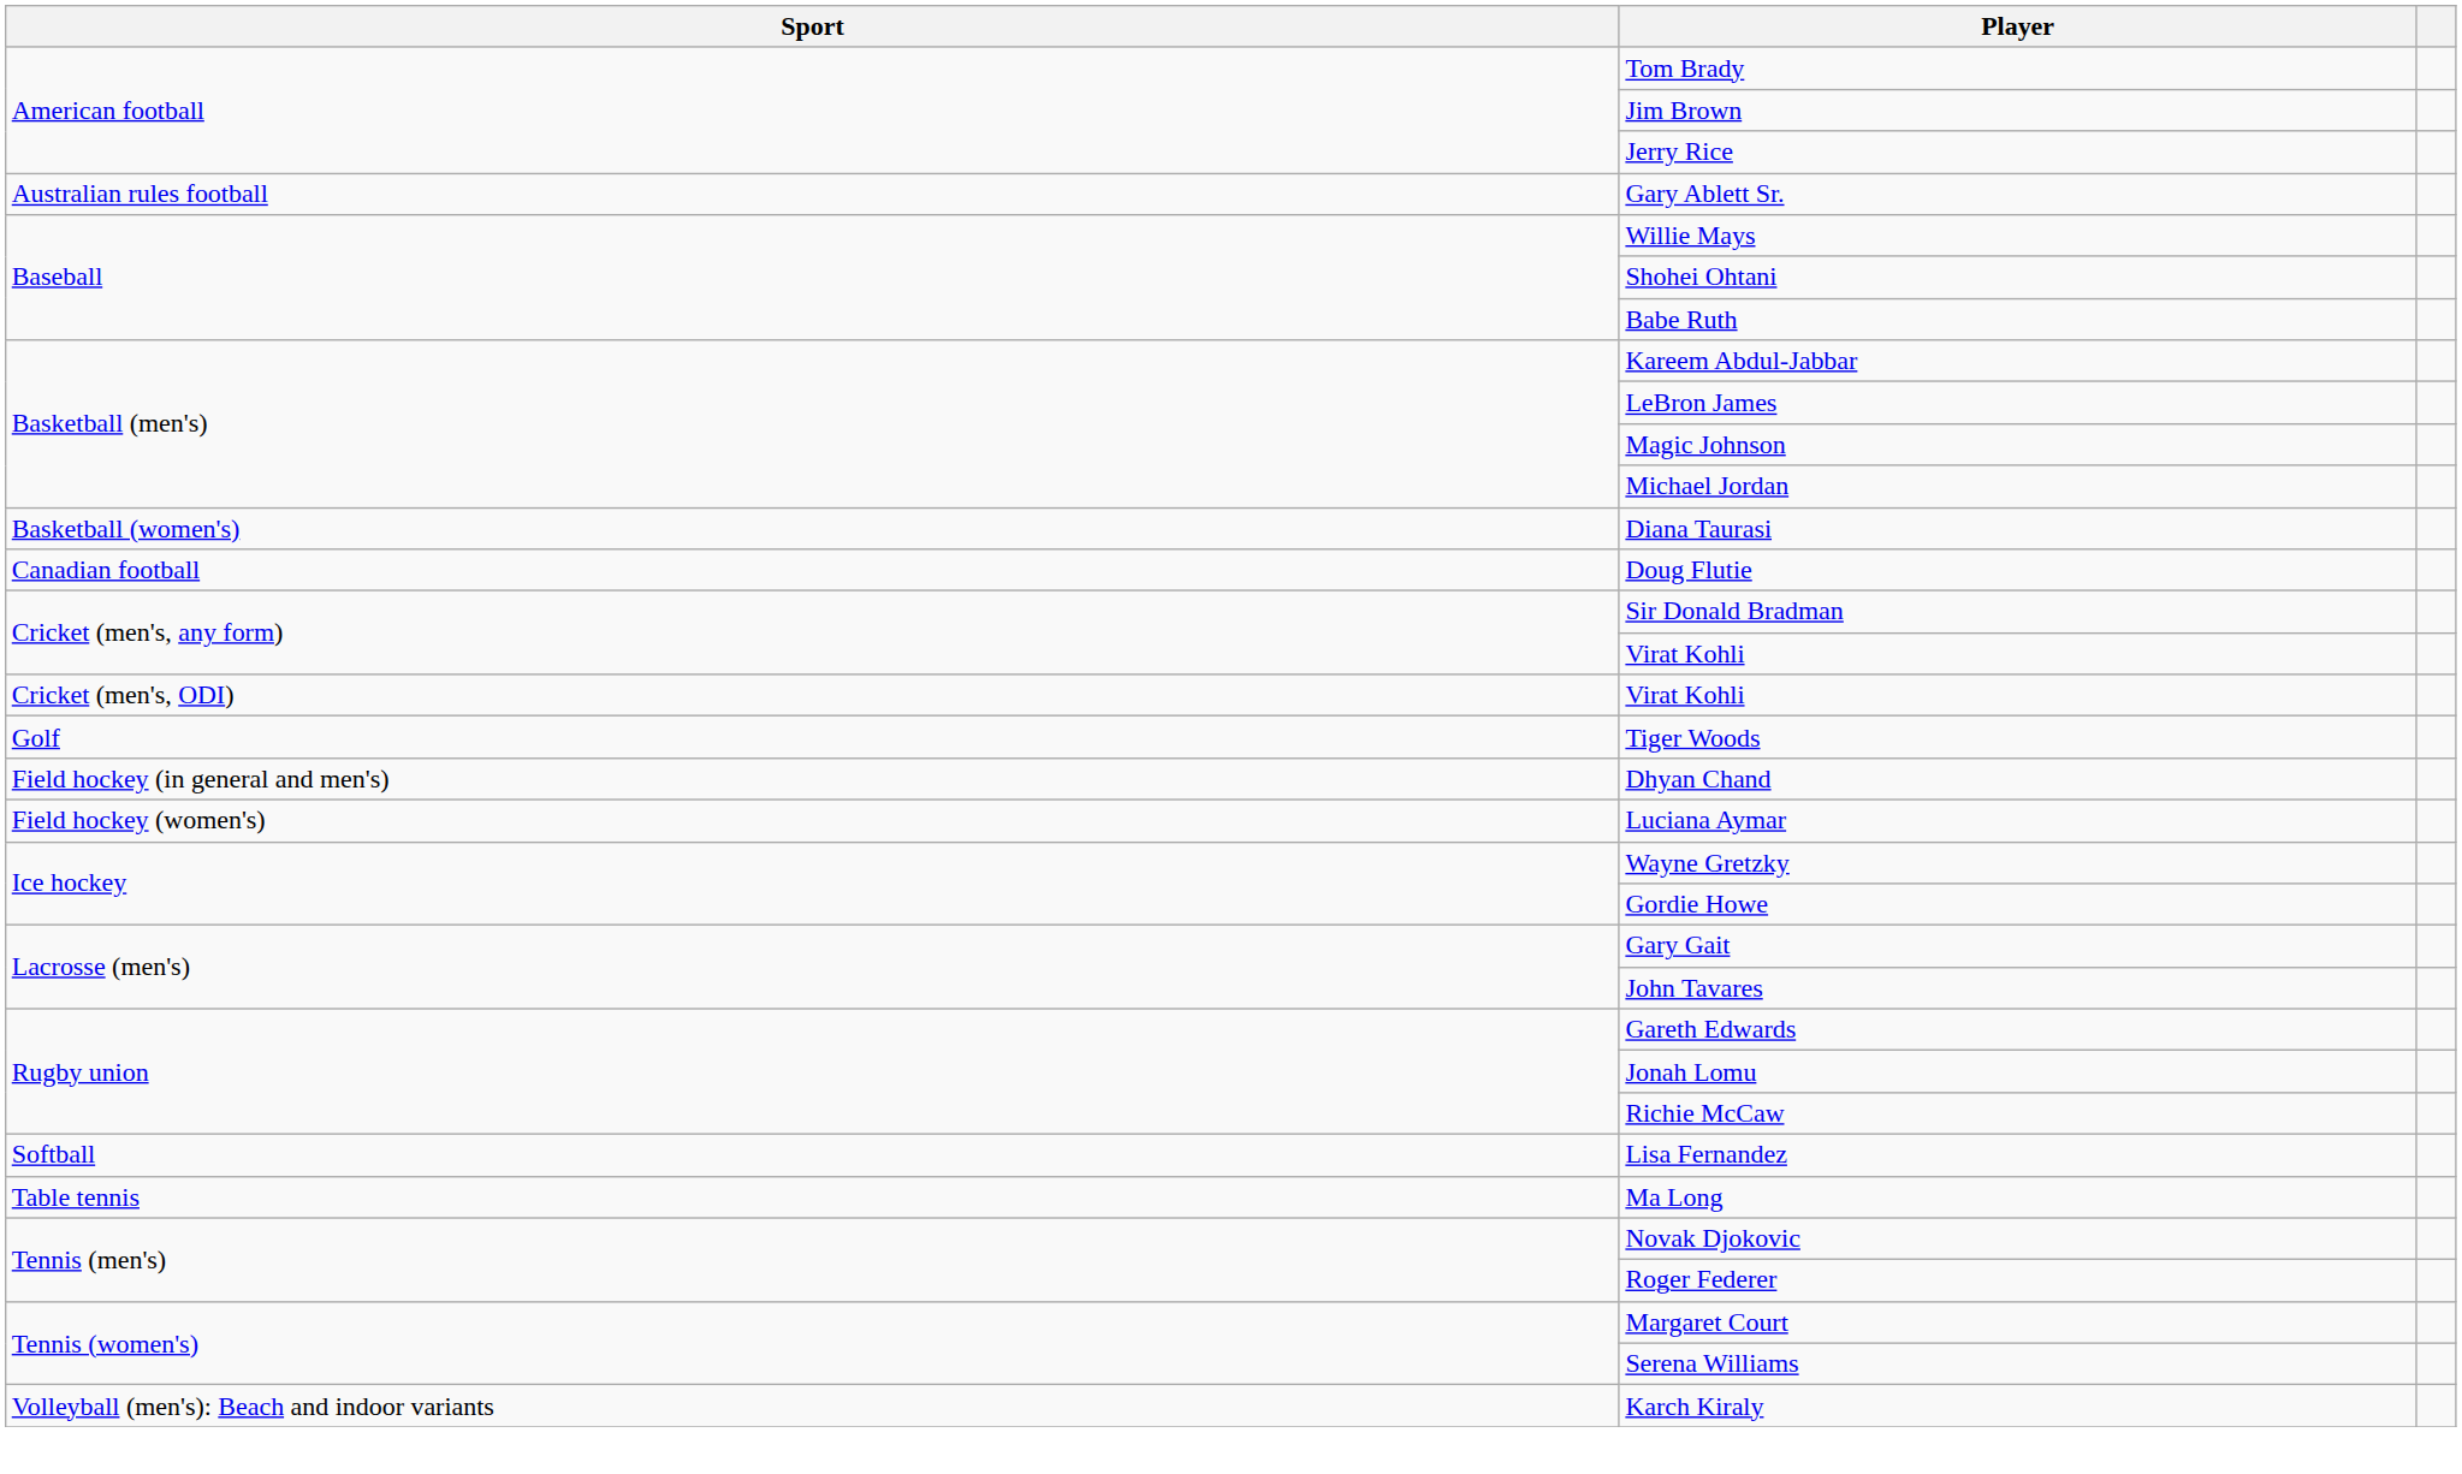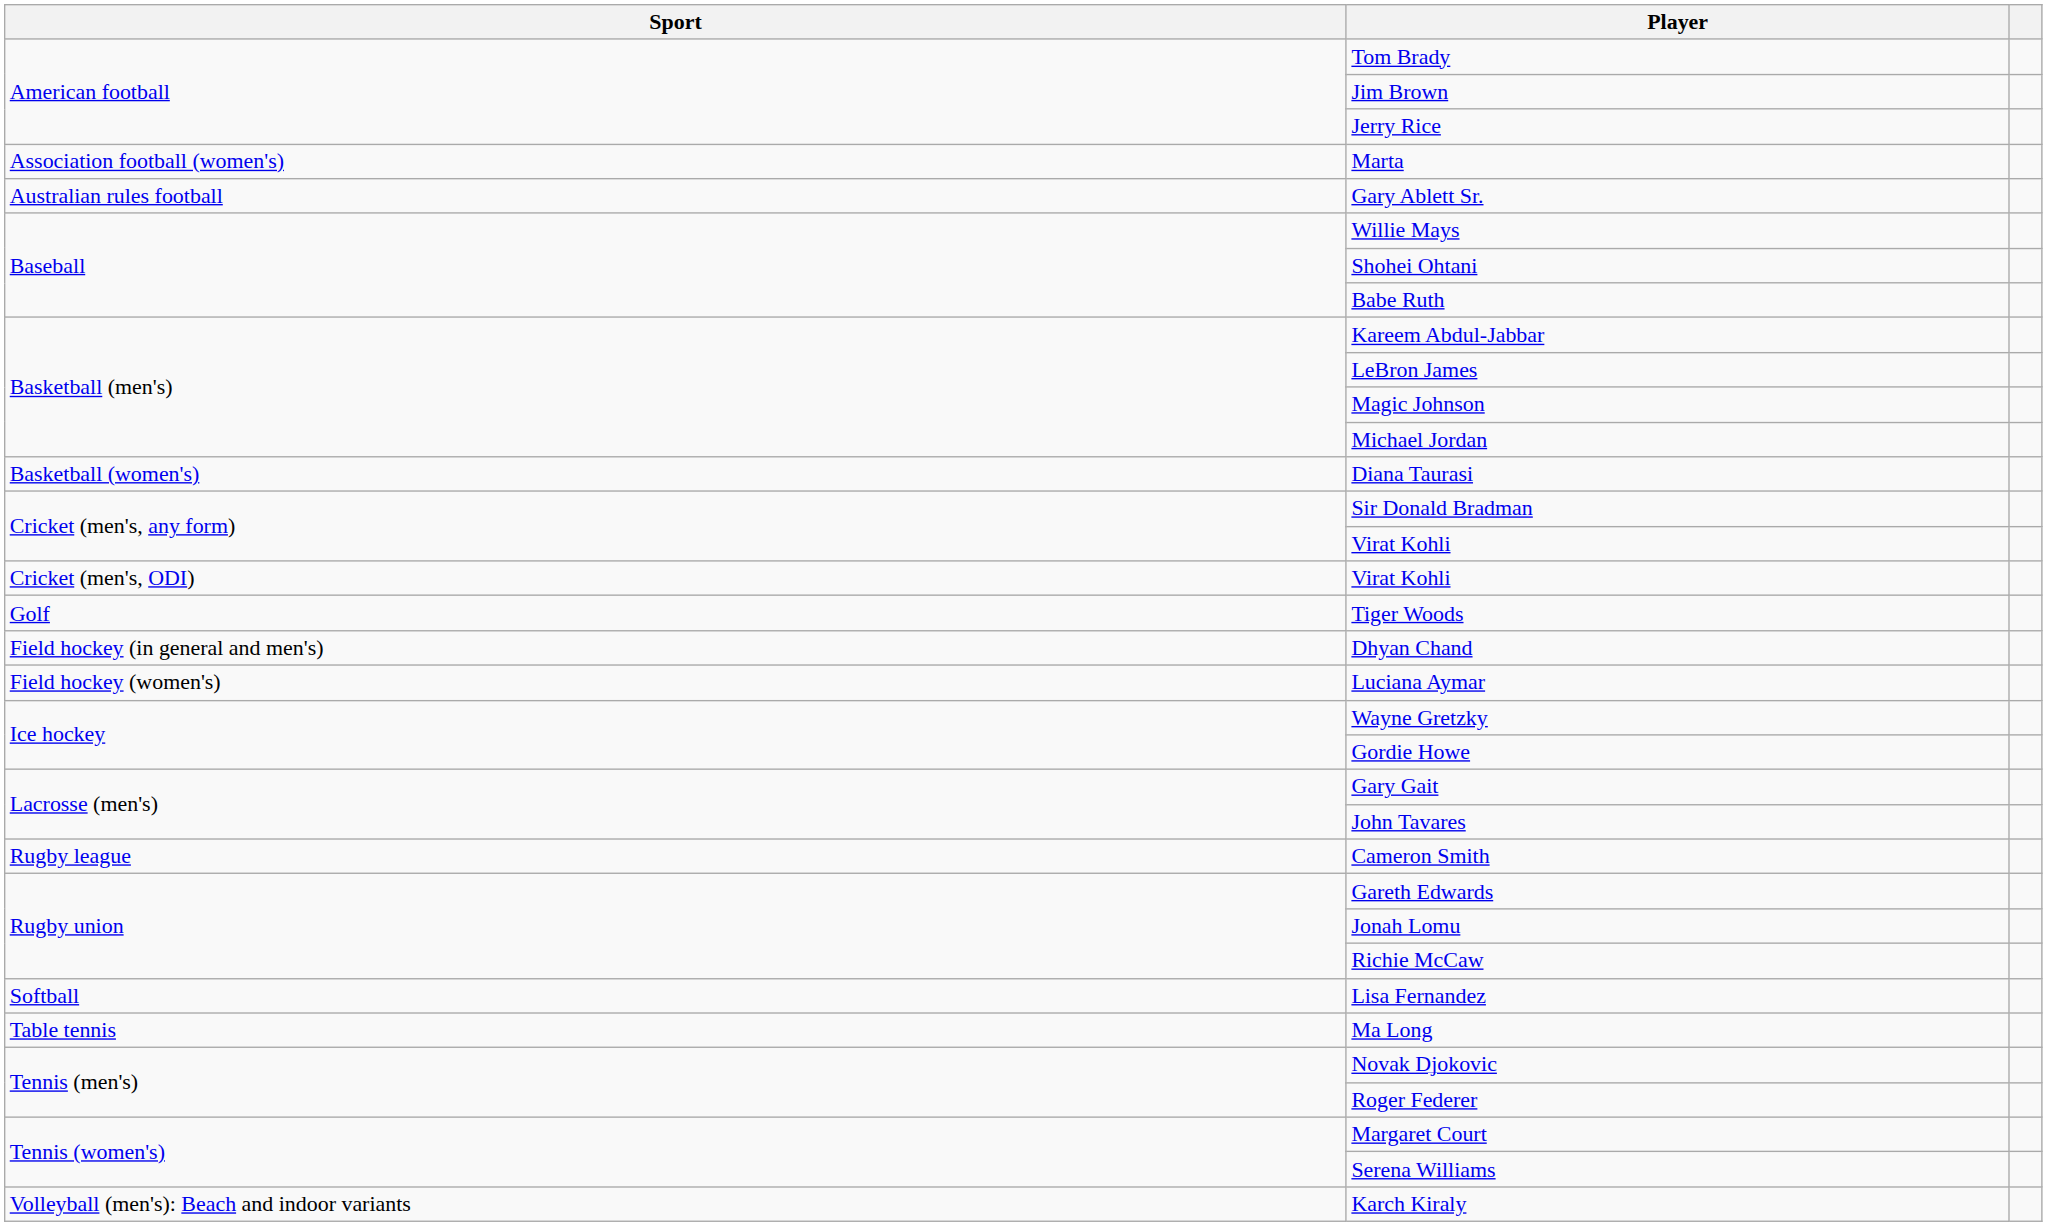 <table class="wikitable mw-uncollapsed" style="width:75%;">
 <tr>
 <th>Sport</th>
 <th>Player</th>
 <th></th>
 </tr>
 <tr>
 <td rowspan="3"><a href='#'>American football</a></td>
 <td><a href='#'>Tom Brady</a></td>
 <td></td>
 </tr>
 <tr>
 <td><a href='#'>Jim Brown</a></td>
 <td></td>
 </tr>
 <tr>
 <td><a href='#'>Jerry Rice</a></td>
+<td></td>
+</tr>
+<tr>
+<td><a href='#'>Association football (women's)</a></td>
+<td><a href='#'>Marta</a></td>
 <td></td>
 </tr>
 <tr>
 <td><a href='#'>Australian rules football</a></td>
 <td><a href='#'>Gary Ablett Sr.</a></td>
 <td></td>
 </tr>
 <tr>
 <td rowspan="3"><a href='#'>Baseball</a></td>
 <td><a href='#'>Willie Mays</a></td>
 <td></td>
 </tr>
 <tr>
 <td><a href='#'>Shohei Ohtani</a></td>
 <td></td>
 </tr>
 <tr>
 <td><a href='#'>Babe Ruth</a></td>
 <td></td>
 </tr>
 <tr>
 <td rowspan="4"><a href='#'>Basketball</a> (men's)</td>
 <td><a href='#'>Kareem Abdul-Jabbar</a></td>
 <td></td>
 </tr>
 <tr>
 <td><a href='#'>LeBron James</a></td>
 <td></td>
 </tr>
 <tr>
 <td><a href='#'>Magic Johnson</a></td>
 <td></td>
 </tr>
 <tr>
 <td><a href='#'>Michael Jordan</a></td>
 <td></td>
 </tr>
 <tr>
 <td><a href='#'>Basketball (women's)</a></td>
 <td><a href='#'>Diana Taurasi</a></td>
-<td></td>
-</tr>
-<tr>
-<td><a href='#'>Canadian football</a></td>
-<td><a href='#'>Doug Flutie</a></td>
 <td></td>
 </tr>
 <tr>
 <td rowspan="2"><a href='#'>Cricket</a> (men's, <a href='#'>any form</a>)</td>
 <td><a href='#'>Sir Donald Bradman</a></td>
 <td></td>
 </tr>
 <tr>
 <td><a href='#'>Virat Kohli</a></td>
 <td></td>
 </tr>
 <tr>
 <td><a href='#'>Cricket</a> (men's, <a href='#'>ODI</a>)</td>
 <td><a href='#'>Virat Kohli</a></td>
 <td></td>
 </tr>
 <tr>
 <td><a href='#'>Golf</a></td>
 <td><a href='#'>Tiger Woods</a></td>
 <td></td>
 </tr>
 <tr>
 <td><a href='#'>Field hockey</a> (in general and men's)</td>
 <td><a href='#'>Dhyan Chand</a></td>
 <td></td>
 </tr>
 <tr>
 <td><a href='#'>Field hockey</a> (women's)</td>
 <td><a href='#'>Luciana Aymar</a></td>
 <td></td>
 </tr>
 <tr>
 <td rowspan="2"><a href='#'>Ice hockey</a></td>
 <td><a href='#'>Wayne Gretzky</a></td>
 <td></td>
 </tr>
 <tr>
 <td><a href='#'>Gordie Howe</a></td>
 <td></td>
 </tr>
 <tr>
 <td rowspan="2"><a href='#'>Lacrosse</a> (men's)</td>
 <td><a href='#'>Gary Gait</a></td>
 <td></td>
 </tr>
 <tr>
 <td><a href='#'>John Tavares</a></td>
 <td></td>
 </tr>
 <tr>
+<td><a href='#'>Rugby league</a></td>
+<td><a href='#'>Cameron Smith</a></td>
+<td></td>
+</tr>
+<tr>
 <td rowspan="3"><a href='#'>Rugby union</a></td>
 <td><a href='#'>Gareth Edwards</a></td>
 <td></td>
 </tr>
 <tr>
 <td><a href='#'>Jonah Lomu</a></td>
 <td></td>
 </tr>
 <tr>
 <td><a href='#'>Richie McCaw</a></td>
 <td></td>
 </tr>
 <tr>
 <td><a href='#'>Softball</a></td>
 <td><a href='#'>Lisa Fernandez</a></td>
 <td></td>
 </tr>
 <tr>
 <td><a href='#'>Table tennis</a></td>
 <td><a href='#'>Ma Long</a></td>
 <td></td>
 </tr>
 <tr>
 <td rowspan="2"><a href='#'>Tennis</a> (men's)</td>
 <td><a href='#'>Novak Djokovic</a></td>
 <td></td>
 </tr>
 <tr>
 <td><a href='#'>Roger Federer</a></td>
 <td></td>
 </tr>
 <tr>
 <td rowspan="2"><a href='#'>Tennis (women's)</a></td>
 <td><a href='#'>Margaret Court</a></td>
 <td></td>
 </tr>
 <tr>
 <td><a href='#'>Serena Williams</a></td>
 <td></td>
 </tr>
 <tr>
 <td><a href='#'>Volleyball</a> (men's): <a href='#'>Beach</a> and indoor variants</td>
 <td><a href='#'>Karch Kiraly</a></td>
 <td></td>
 </tr>
 </table>
